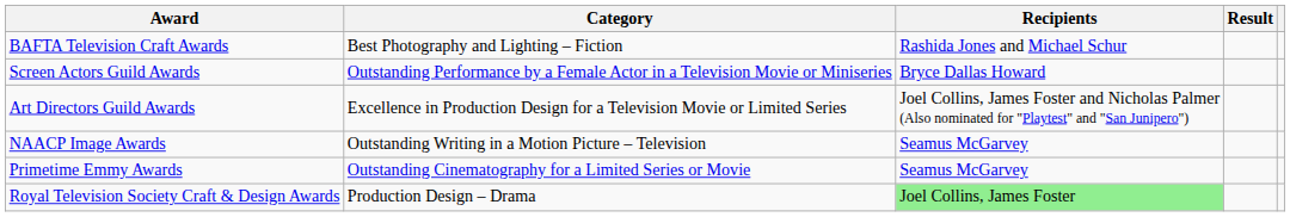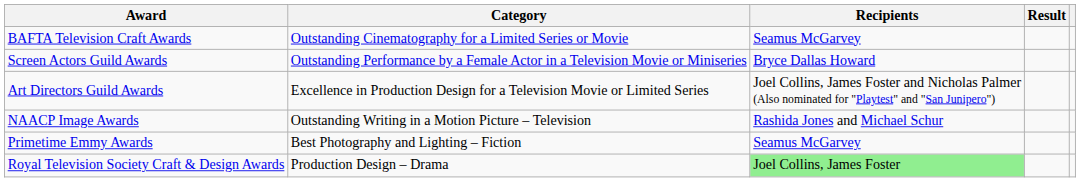 <table class="wikitable sortable">
 <tr style="text-align:center;">
 <th>Award</th>
 <th>Category</th>
 <th>Recipients</th>
 <th>Result</th>
 <th></th>
 </tr>
 <tr>
 <td><a href='#'>BAFTA Television Craft Awards</a></td>
-<td>Best Photography and Lighting – Fiction</td>
-<td><a href='#'>Rashida Jones</a> and <a href='#'>Michael Schur</a></td>
+<td><a href='#'>Outstanding Cinematography for a Limited Series or Movie</a></td>
+<td><a href='#'>Seamus McGarvey</a></td>
 <td></td>
 <td></td>
 </tr>
 <tr>
 <td><a href='#'>Screen Actors Guild Awards</a></td>
 <td><a href='#'>Outstanding Performance by a Female Actor in a Television Movie or Miniseries</a></td>
 <td><a href='#'>Bryce Dallas Howard</a></td>
 <td></td>
 <td></td>
 </tr>
 <tr>
 <td><a href='#'>Art Directors Guild Awards</a></td>
 <td>Excellence in Production Design for a Television Movie or Limited Series</td>
 <td>Joel Collins, James Foster and Nicholas Palmer <br><small>(Also nominated for "<a href='#'>Playtest</a>" and "<a href='#'>San Junipero</a>")</small></td>
 <td></td>
 <td></td>
 </tr>
 <tr>
 <td><a href='#'>NAACP Image Awards</a></td>
 <td>Outstanding Writing in a Motion Picture – Television</td>
-<td><a href='#'>Seamus McGarvey</a></td>
+<td><a href='#'>Rashida Jones</a> and <a href='#'>Michael Schur</a></td>
 <td></td>
 <td></td>
 </tr>
 <tr>
 <td><a href='#'>Primetime Emmy Awards</a></td>
-<td><a href='#'>Outstanding Cinematography for a Limited Series or Movie</a></td>
+<td>Best Photography and Lighting – Fiction</td>
 <td><a href='#'>Seamus McGarvey</a></td>
 <td></td>
 <td></td>
 </tr>
 <tr>
 <td><a href='#'>Royal Television Society Craft & Design Awards</a></td>
 <td>Production Design – Drama</td>
 <td style="background: lightgreen;">Joel Collins, James Foster</td>
 <td></td>
 <td></td>
 </tr>
 </table>
